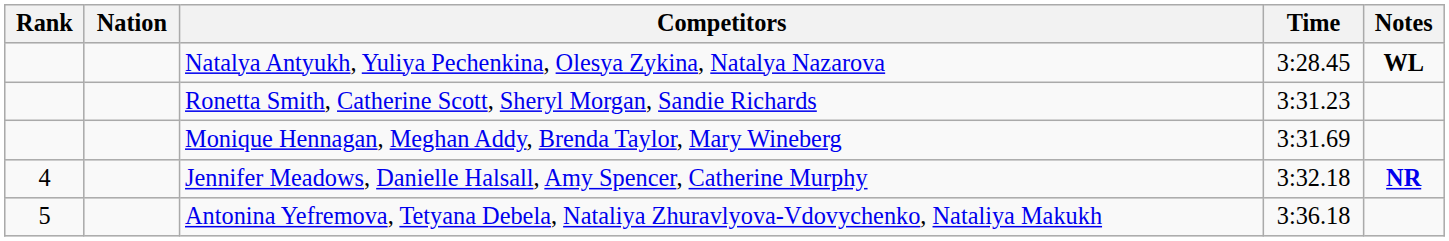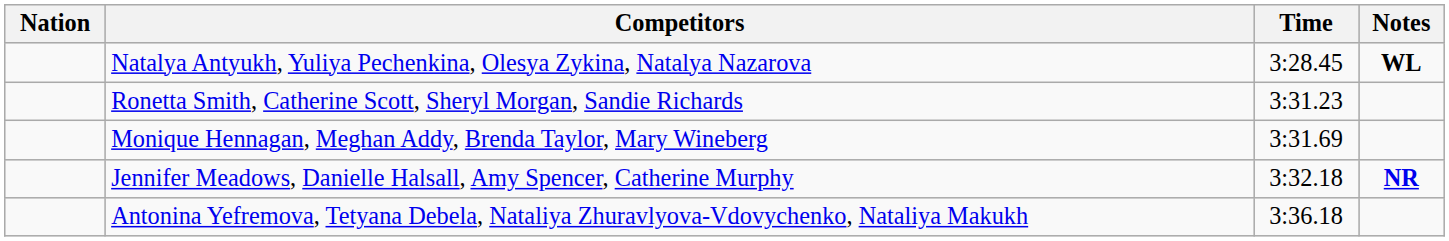 <table class="wikitable sortable" width=75% style="text-align:center">
 <tr>
-<th>Rank</th>
 <th>Nation</th>
 <th>Competitors</th>
 <th>Time</th>
 <th>Notes</th>
 </tr>
 <tr>
-<td></td>
 <td align=left></td>
 <td align=left><a href='#'>Natalya Antyukh</a>, <a href='#'>Yuliya Pechenkina</a>, <a href='#'>Olesya Zykina</a>, <a href='#'>Natalya Nazarova</a></td>
 <td>3:28.45</td>
 <td><strong>WL</strong></td>
 </tr>
 <tr>
-<td></td>
 <td align=left></td>
 <td align=left><a href='#'>Ronetta Smith</a>, <a href='#'>Catherine Scott</a>, <a href='#'>Sheryl Morgan</a>, <a href='#'>Sandie Richards</a></td>
 <td>3:31.23</td>
 <td></td>
 </tr>
 <tr>
-<td></td>
 <td align=left></td>
 <td align=left><a href='#'>Monique Hennagan</a>, <a href='#'>Meghan Addy</a>, <a href='#'>Brenda Taylor</a>, <a href='#'>Mary Wineberg</a></td>
 <td>3:31.69</td>
 <td></td>
 </tr>
 <tr>
-<td>4</td>
 <td align=left></td>
 <td align=left><a href='#'>Jennifer Meadows</a>, <a href='#'>Danielle Halsall</a>, <a href='#'>Amy Spencer</a>, <a href='#'>Catherine Murphy</a></td>
 <td>3:32.18</td>
 <td><strong><a href='#'>NR</a></strong></td>
 </tr>
 <tr>
-<td>5</td>
 <td align=left></td>
 <td align=left><a href='#'>Antonina Yefremova</a>, <a href='#'>Tetyana Debela</a>, <a href='#'>Nataliya Zhuravlyova-Vdovychenko</a>, <a href='#'>Nataliya Makukh</a></td>
 <td>3:36.18</td>
 <td></td>
 </tr>
 </table>
